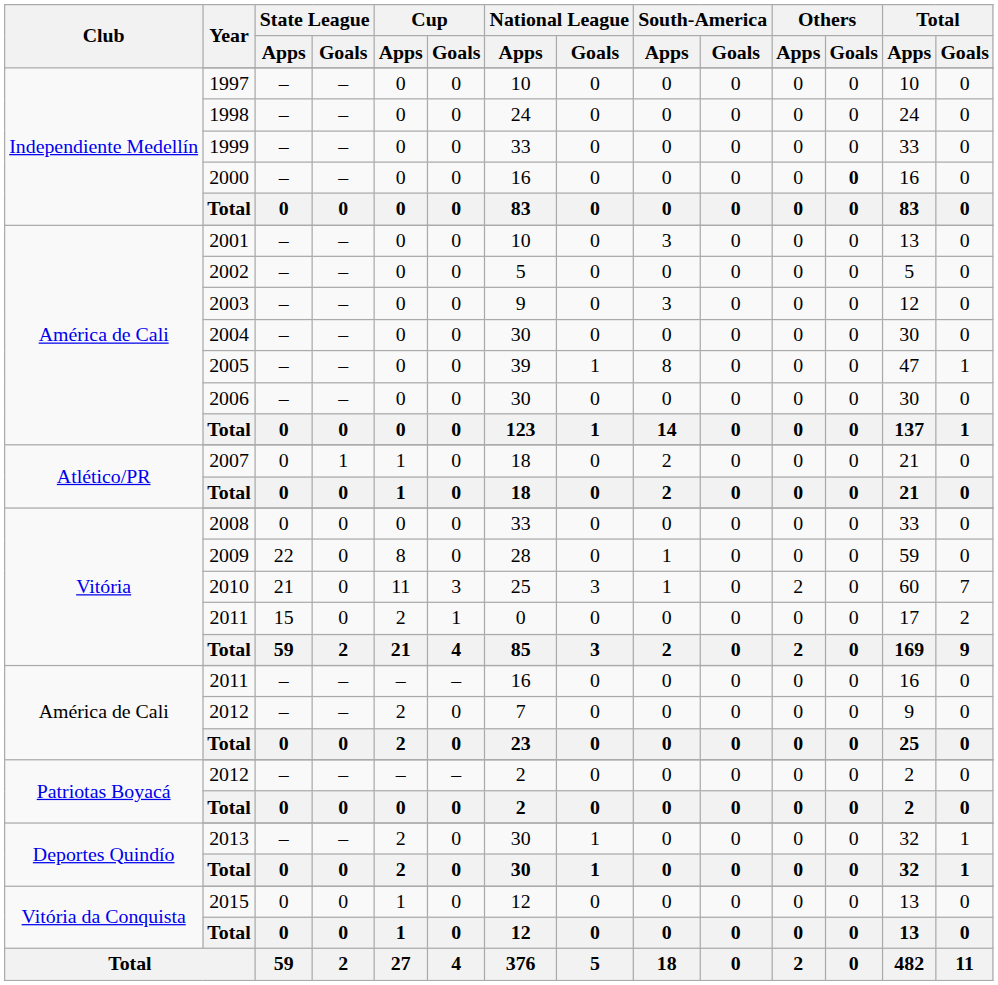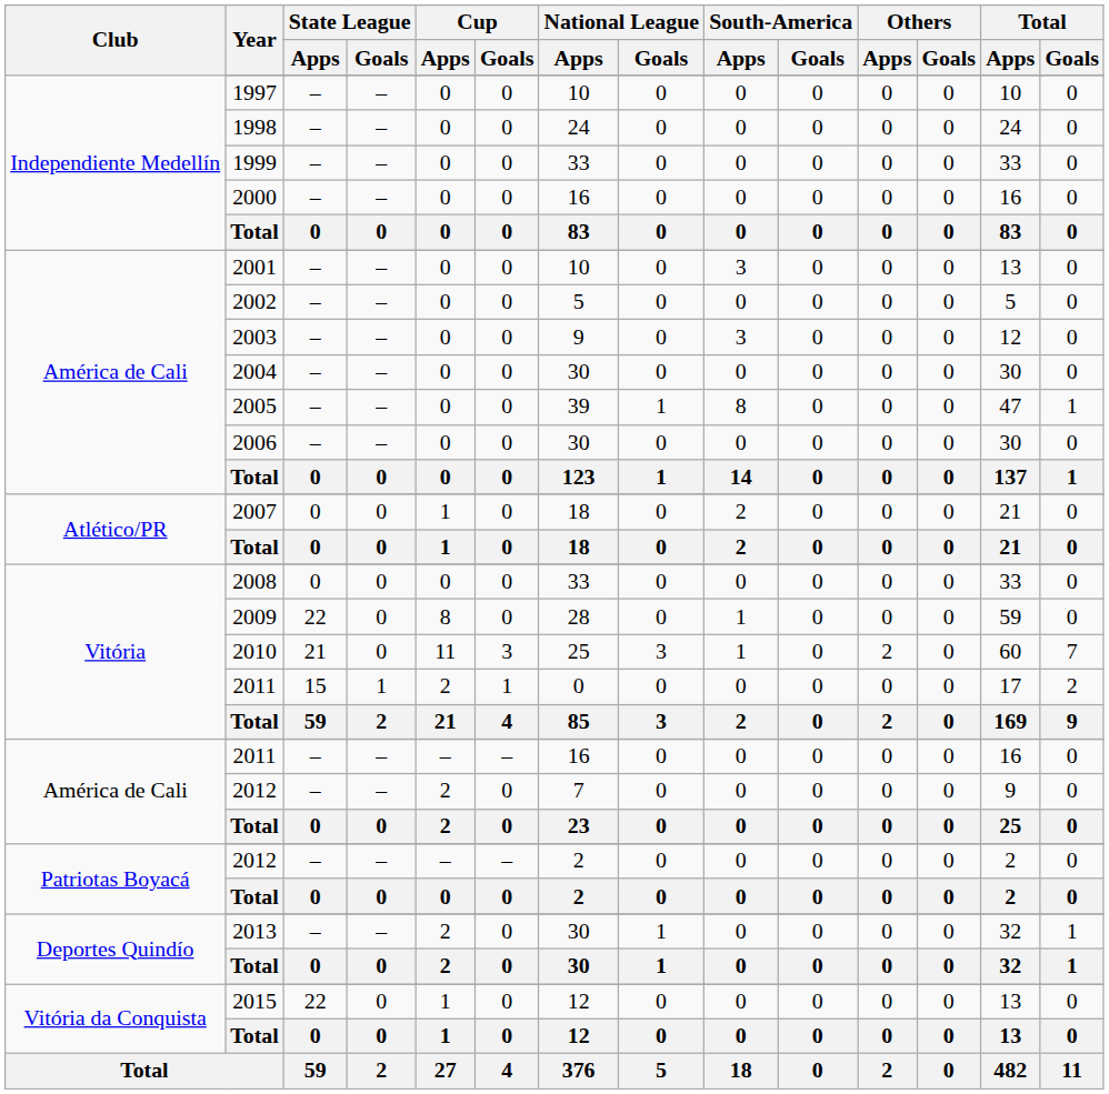 <table class="wikitable" style="text-align: center">
 <tr>
 <th rowspan=2>Club</th>
 <th rowspan=2>Year</th>
 <th colspan=2>State League</th>
 <th colspan=2>Cup</th>
 <th colspan=2>National League</th>
 <th colspan=2>South-America</th>
 <th colspan=2>Others</th>
 <th colspan=3>Total</th>
 </tr>
 <tr>
 <th>Apps</th>
 <th>Goals</th>
 <th>Apps</th>
 <th>Goals</th>
 <th>Apps</th>
 <th>Goals</th>
 <th>Apps</th>
 <th>Goals</th>
 <th>Apps</th>
 <th>Goals</th>
 <th>Apps</th>
 <th>Goals</th>
 </tr>
 <tr style="text-align:center;">
 <td rowspan=6><a href='#'>Independiente Medellín</a></td>
 </tr>
 <tr>
 <td>1997</td>
 <td>–</td>
 <td>–</td>
 <td>0</td>
 <td>0</td>
 <td>10</td>
 <td>0</td>
 <td>0</td>
 <td>0</td>
 <td>0</td>
 <td>0</td>
 <td>10</td>
 <td>0</td>
 </tr>
 <tr>
 <td>1998</td>
 <td>–</td>
 <td>–</td>
 <td>0</td>
 <td>0</td>
 <td>24</td>
 <td>0</td>
 <td>0</td>
 <td>0</td>
 <td>0</td>
 <td>0</td>
 <td>24</td>
 <td>0</td>
 </tr>
 <tr>
 <td>1999</td>
 <td>–</td>
 <td>–</td>
 <td>0</td>
 <td>0</td>
 <td>33</td>
 <td>0</td>
 <td>0</td>
 <td>0</td>
 <td>0</td>
 <td>0</td>
 <td>33</td>
 <td>0</td>
 </tr>
 <tr>
 <td>2000</td>
 <td>–</td>
 <td>–</td>
 <td>0</td>
 <td>0</td>
 <td>16</td>
 <td>0</td>
 <td>0</td>
 <td>0</td>
 <td>0</td>
-<td><strong>0</strong></td>
+<td>0</td>
 <td>16</td>
 <td>0</td>
 </tr>
 <tr>
 <th>Total</th>
 <th>0</th>
 <th>0</th>
 <th>0</th>
 <th>0</th>
 <th>83</th>
 <th>0</th>
 <th>0</th>
 <th>0</th>
 <th>0</th>
 <th>0</th>
 <th>83</th>
 <th>0</th>
 </tr>
 <tr style="text-align:center;">
 <td rowspan=8><a href='#'>América de Cali</a></td>
 </tr>
 <tr>
 <td>2001</td>
 <td>–</td>
 <td>–</td>
 <td>0</td>
 <td>0</td>
 <td>10</td>
 <td>0</td>
 <td>3</td>
 <td>0</td>
 <td>0</td>
 <td>0</td>
 <td>13</td>
 <td>0</td>
 </tr>
 <tr>
 <td>2002</td>
 <td>–</td>
 <td>–</td>
 <td>0</td>
 <td>0</td>
 <td>5</td>
 <td>0</td>
 <td>0</td>
 <td>0</td>
 <td>0</td>
 <td>0</td>
 <td>5</td>
 <td>0</td>
 </tr>
 <tr>
 <td>2003</td>
 <td>–</td>
 <td>–</td>
 <td>0</td>
 <td>0</td>
 <td>9</td>
 <td>0</td>
 <td>3</td>
 <td>0</td>
 <td>0</td>
 <td>0</td>
 <td>12</td>
 <td>0</td>
 </tr>
 <tr>
 <td>2004</td>
 <td>–</td>
 <td>–</td>
 <td>0</td>
 <td>0</td>
 <td>30</td>
 <td>0</td>
 <td>0</td>
 <td>0</td>
 <td>0</td>
 <td>0</td>
 <td>30</td>
 <td>0</td>
 </tr>
 <tr>
 <td>2005</td>
 <td>–</td>
 <td>–</td>
 <td>0</td>
 <td>0</td>
 <td>39</td>
 <td>1</td>
 <td>8</td>
 <td>0</td>
 <td>0</td>
 <td>0</td>
 <td>47</td>
 <td>1</td>
 </tr>
 <tr>
 <td>2006</td>
 <td>–</td>
 <td>–</td>
 <td>0</td>
 <td>0</td>
 <td>30</td>
 <td>0</td>
 <td>0</td>
 <td>0</td>
 <td>0</td>
 <td>0</td>
 <td>30</td>
 <td>0</td>
 </tr>
 <tr>
 <th>Total</th>
 <th>0</th>
 <th>0</th>
 <th>0</th>
 <th>0</th>
 <th>123</th>
 <th>1</th>
 <th>14</th>
 <th>0</th>
 <th>0</th>
 <th>0</th>
 <th>137</th>
 <th>1</th>
 </tr>
 <tr style="text-align:center;">
 <td rowspan=3><a href='#'>Atlético/PR</a></td>
 </tr>
 <tr>
 <td>2007</td>
 <td>0</td>
-<td>1</td>
+<td>0</td>
 <td>1</td>
 <td>0</td>
 <td>18</td>
 <td>0</td>
 <td>2</td>
 <td>0</td>
 <td>0</td>
 <td>0</td>
 <td>21</td>
 <td>0</td>
 </tr>
 <tr>
 <th>Total</th>
 <th>0</th>
 <th>0</th>
 <th>1</th>
 <th>0</th>
 <th>18</th>
 <th>0</th>
 <th>2</th>
 <th>0</th>
 <th>0</th>
 <th>0</th>
 <th>21</th>
 <th>0</th>
 </tr>
 <tr>
 <td rowspan=6><a href='#'>Vitória</a></td>
 </tr>
 <tr>
 <td>2008</td>
 <td>0</td>
 <td>0</td>
 <td>0</td>
 <td>0</td>
 <td>33</td>
 <td>0</td>
 <td>0</td>
 <td>0</td>
 <td>0</td>
 <td>0</td>
 <td>33</td>
 <td>0</td>
 </tr>
 <tr>
 <td>2009</td>
 <td>22</td>
 <td>0</td>
 <td>8</td>
 <td>0</td>
 <td>28</td>
 <td>0</td>
 <td>1</td>
 <td>0</td>
 <td>0</td>
 <td>0</td>
 <td>59</td>
 <td>0</td>
 </tr>
 <tr>
 <td>2010</td>
 <td>21</td>
 <td>0</td>
 <td>11</td>
 <td>3</td>
 <td>25</td>
 <td>3</td>
 <td>1</td>
 <td>0</td>
 <td>2</td>
 <td>0</td>
 <td>60</td>
 <td>7</td>
 </tr>
 <tr>
 <td>2011</td>
 <td>15</td>
-<td>0</td>
+<td>1</td>
 <td>2</td>
 <td>1</td>
 <td>0</td>
 <td>0</td>
 <td>0</td>
 <td>0</td>
 <td>0</td>
 <td>0</td>
 <td>17</td>
 <td>2</td>
 </tr>
 <tr>
 <th>Total</th>
 <th>59</th>
 <th>2</th>
 <th>21</th>
 <th>4</th>
 <th>85</th>
 <th>3</th>
 <th>2</th>
 <th>0</th>
 <th>2</th>
 <th>0</th>
 <th>169</th>
 <th>9</th>
 </tr>
 <tr style="text-align:center;">
 <td rowspan=4>América de Cali</td>
 </tr>
 <tr>
 <td>2011</td>
 <td>–</td>
 <td>–</td>
 <td>–</td>
 <td>–</td>
 <td>16</td>
 <td>0</td>
 <td>0</td>
 <td>0</td>
 <td>0</td>
 <td>0</td>
 <td>16</td>
 <td>0</td>
 </tr>
 <tr>
 <td>2012</td>
 <td>–</td>
 <td>–</td>
 <td>2</td>
 <td>0</td>
 <td>7</td>
 <td>0</td>
 <td>0</td>
 <td>0</td>
 <td>0</td>
 <td>0</td>
 <td>9</td>
 <td>0</td>
 </tr>
 <tr>
 <th>Total</th>
 <th>0</th>
 <th>0</th>
 <th>2</th>
 <th>0</th>
 <th>23</th>
 <th>0</th>
 <th>0</th>
 <th>0</th>
 <th>0</th>
 <th>0</th>
 <th>25</th>
 <th>0</th>
 </tr>
 <tr style="text-align:center;">
 <td rowspan=3><a href='#'>Patriotas Boyacá</a></td>
 </tr>
 <tr>
 <td>2012</td>
 <td>–</td>
 <td>–</td>
 <td>–</td>
 <td>–</td>
 <td>2</td>
 <td>0</td>
 <td>0</td>
 <td>0</td>
 <td>0</td>
 <td>0</td>
 <td>2</td>
 <td>0</td>
 </tr>
 <tr>
 <th>Total</th>
 <th>0</th>
 <th>0</th>
 <th>0</th>
 <th>0</th>
 <th>2</th>
 <th>0</th>
 <th>0</th>
 <th>0</th>
 <th>0</th>
 <th>0</th>
 <th>2</th>
 <th>0</th>
 </tr>
 <tr style="text-align:center;">
 <td rowspan=3><a href='#'>Deportes Quindío</a></td>
 </tr>
 <tr>
 <td>2013</td>
 <td>–</td>
 <td>–</td>
 <td>2</td>
 <td>0</td>
 <td>30</td>
 <td>1</td>
 <td>0</td>
 <td>0</td>
 <td>0</td>
 <td>0</td>
 <td>32</td>
 <td>1</td>
 </tr>
 <tr>
 <th>Total</th>
 <th>0</th>
 <th>0</th>
 <th>2</th>
 <th>0</th>
 <th>30</th>
 <th>1</th>
 <th>0</th>
 <th>0</th>
 <th>0</th>
 <th>0</th>
 <th>32</th>
 <th>1</th>
 </tr>
 <tr style="text-align:center;">
 <td rowspan=3><a href='#'>Vitória da Conquista</a></td>
 </tr>
 <tr>
 <td>2015</td>
-<td>0</td>
+<td>22</td>
 <td>0</td>
 <td>1</td>
 <td>0</td>
 <td>12</td>
 <td>0</td>
 <td>0</td>
 <td>0</td>
 <td>0</td>
 <td>0</td>
 <td>13</td>
 <td>0</td>
 </tr>
 <tr>
 <th>Total</th>
 <th>0</th>
 <th>0</th>
 <th>1</th>
 <th>0</th>
 <th>12</th>
 <th>0</th>
 <th>0</th>
 <th>0</th>
 <th>0</th>
 <th>0</th>
 <th>13</th>
 <th>0</th>
 </tr>
 <tr>
 <th colspan=2>Total</th>
 <th>59</th>
 <th>2</th>
 <th>27</th>
 <th>4</th>
 <th>376</th>
 <th>5</th>
 <th>18</th>
 <th>0</th>
 <th>2</th>
 <th>0</th>
 <th>482</th>
 <th>11</th>
 </tr>
 </table>
